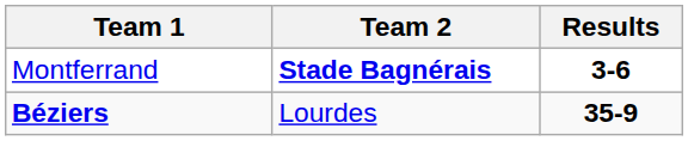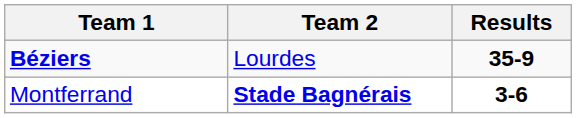 <table class="wikitable" width=400>
 <tr>
 <th>Team 1</th>
 <th>Team 2</th>
 <th>Results</th>
 </tr>
+<tr>
+<td width=150><strong><a href='#'>Béziers</a></strong></td>
+<td width=150><a href='#'>Lourdes</a></td>
+<td align="center"><strong>35-9</strong></td>
+</tr>
 <tr bgcolor="white">
 <td><a href='#'>Montferrand</a></td>
 <td><strong><a href='#'>Stade Bagnérais</a></strong></td>
 <td align="center"><strong>3-6</strong></td>
 </tr>
-<tr>
-<td width=150><strong><a href='#'>Béziers</a></strong></td>
-<td width=150><a href='#'>Lourdes</a></td>
-<td align="center"><strong>35-9</strong></td>
-</tr>
 </table>
